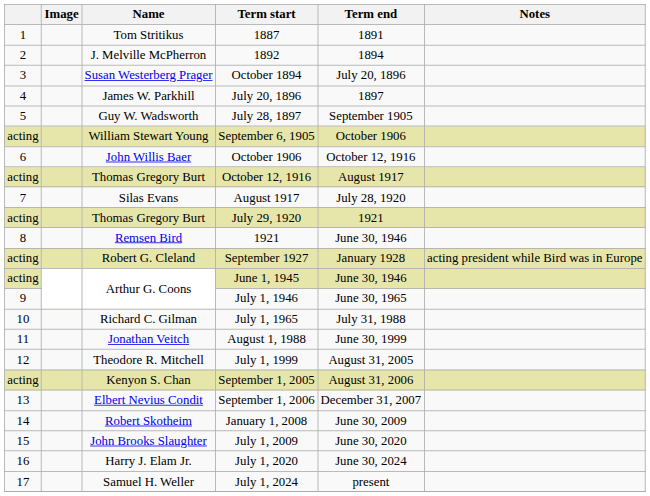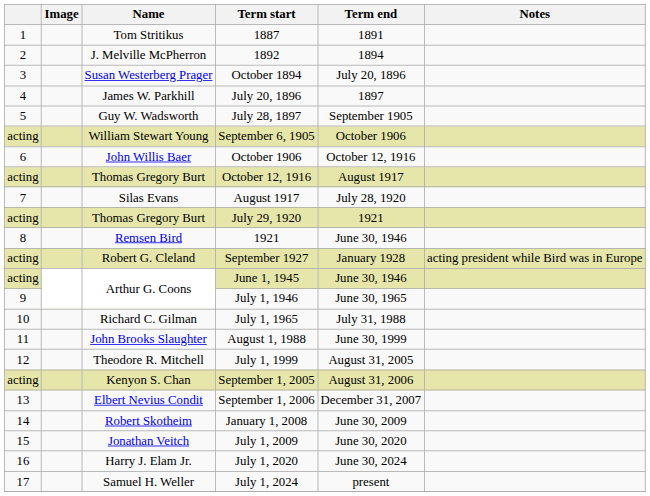 <table class="wikitable" style="text-align: center;">
 <tr>
 <th></th>
 <th>Image</th>
 <th>Name</th>
 <th>Term start</th>
 <th>Term end</th>
 <th>Notes</th>
 </tr>
 <tr>
 <td>1</td>
 <td></td>
 <td>Tom Stritikus</td>
 <td>1887</td>
 <td>1891</td>
 <td></td>
 </tr>
 <tr>
 <td>2</td>
 <td></td>
 <td>J. Melville McPherron</td>
 <td>1892</td>
 <td>1894</td>
 <td></td>
 </tr>
 <tr>
 <td>3</td>
 <td></td>
 <td nowrap><a href='#'>Susan Westerberg Prager</a></td>
 <td>October 1894</td>
 <td>July 20, 1896</td>
 <td></td>
 </tr>
 <tr>
 <td>4</td>
 <td></td>
 <td>James W. Parkhill</td>
 <td>July 20, 1896</td>
 <td>1897</td>
 <td></td>
 </tr>
 <tr>
 <td>5</td>
 <td></td>
 <td>Guy W. Wadsworth</td>
 <td>July 28, 1897</td>
 <td>September 1905</td>
 <td></td>
 </tr>
 <tr bgcolor="#e6e6aa">
 <td>acting</td>
 <td></td>
 <td>William Stewart Young</td>
 <td nowrap>September 6, 1905</td>
 <td>October 1906</td>
 <td></td>
 </tr>
 <tr>
 <td>6</td>
 <td></td>
 <td><a href='#'>John Willis Baer</a></td>
 <td>October 1906</td>
 <td>October 12, 1916</td>
 <td></td>
 </tr>
 <tr bgcolor="#e6e6aa">
 <td>acting</td>
 <td></td>
 <td>Thomas Gregory Burt</td>
 <td>October 12, 1916</td>
 <td>August 1917</td>
 <td></td>
 </tr>
 <tr>
 <td>7</td>
 <td></td>
 <td>Silas Evans</td>
 <td>August 1917</td>
 <td>July 28, 1920</td>
 <td></td>
 </tr>
 <tr bgcolor="#e6e6aa">
 <td>acting</td>
 <td></td>
 <td>Thomas Gregory Burt</td>
 <td>July 29, 1920</td>
 <td>1921</td>
 <td></td>
 </tr>
 <tr>
 <td>8</td>
 <td></td>
 <td><a href='#'>Remsen Bird</a></td>
 <td>1921</td>
 <td>June 30, 1946</td>
 <td></td>
 </tr>
 <tr bgcolor="#e6e6aa">
 <td>acting</td>
 <td></td>
 <td>Robert G. Cleland</td>
 <td>September 1927</td>
 <td>January 1928</td>
 <td>acting president while Bird was in Europe</td>
 </tr>
 <tr bgcolor="#e6e6aa">
 <td>acting</td>
 <td rowspan="2" bgcolor="#ffffff"></td>
 <td rowspan="2" bgcolor="#ffffff">Arthur G. Coons</td>
 <td>June 1, 1945</td>
 <td>June 30, 1946</td>
 <td></td>
 </tr>
 <tr>
 <td>9</td>
 <td>July 1, 1946</td>
 <td>June 30, 1965</td>
 <td></td>
 </tr>
 <tr>
 <td>10</td>
 <td></td>
 <td>Richard C. Gilman</td>
 <td>July 1, 1965</td>
 <td>July 31, 1988</td>
 <td></td>
 </tr>
 <tr>
 <td>11</td>
 <td></td>
-<td><a href='#'>Jonathan Veitch</a></td>
+<td><a href='#'>John Brooks Slaughter</a></td>
 <td>August 1, 1988</td>
 <td>June 30, 1999</td>
 <td></td>
 </tr>
 <tr>
 <td>12</td>
 <td></td>
 <td>Theodore R. Mitchell</td>
 <td>July 1, 1999</td>
 <td>August 31, 2005</td>
 <td></td>
 </tr>
 <tr bgcolor="#e6e6aa">
 <td>acting</td>
 <td></td>
 <td>Kenyon S. Chan</td>
 <td>September 1, 2005</td>
 <td>August 31, 2006</td>
 <td></td>
 </tr>
 <tr>
 <td>13</td>
 <td></td>
 <td><a href='#'>Elbert Nevius Condit</a></td>
 <td>September 1, 2006</td>
 <td nowrap>December 31, 2007</td>
 <td></td>
 </tr>
 <tr>
 <td>14</td>
 <td></td>
 <td><a href='#'>Robert Skotheim</a></td>
 <td>January 1, 2008</td>
 <td>June 30, 2009</td>
 <td></td>
 </tr>
 <tr>
 <td>15</td>
 <td></td>
-<td><a href='#'>John Brooks Slaughter</a></td>
+<td><a href='#'>Jonathan Veitch</a></td>
 <td>July 1, 2009</td>
 <td>June 30, 2020</td>
 <td></td>
 </tr>
 <tr>
 <td>16</td>
 <td></td>
 <td>Harry J. Elam Jr.</td>
 <td>July 1, 2020</td>
 <td>June 30, 2024</td>
 <td></td>
 </tr>
 <tr>
 <td>17</td>
 <td></td>
 <td>Samuel H. Weller</td>
 <td>July 1, 2024</td>
 <td>present</td>
 <td></td>
 </tr>
 <tr>
 </tr>
 </table>
